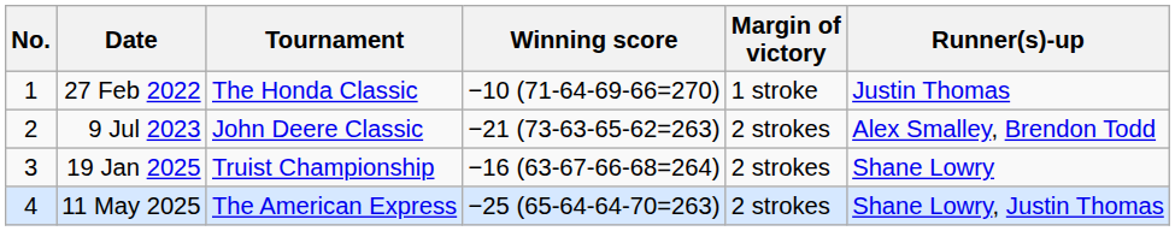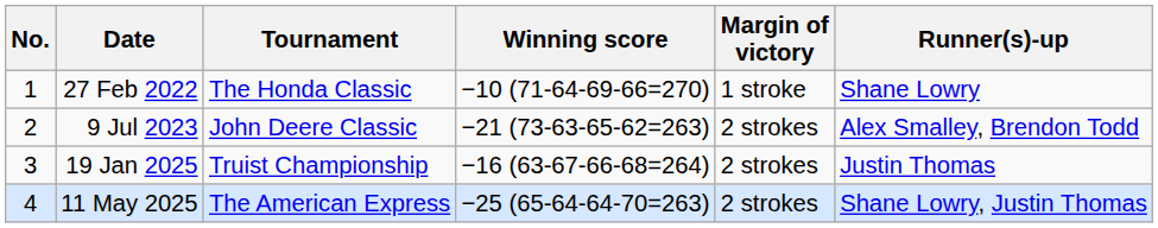 <table class="wikitable" style="font-size:95%;">
 <tr>
 <th>No.</th>
 <th>Date</th>
 <th>Tournament</th>
 <th>Winning score</th>
 <th>Margin of<br>victory</th>
 <th>Runner(s)-up</th>
 </tr>
 <tr>
 <td align=center>1</td>
 <td align=right>27 Feb <a href='#'>2022</a></td>
 <td><a href='#'>The Honda Classic</a></td>
 <td>−10 (71-64-69-66=270)</td>
 <td>1 stroke</td>
-<td> <a href='#'>Justin Thomas</a></td>
+<td> <a href='#'>Shane Lowry</a></td>
 </tr>
 <tr>
 <td align=center>2</td>
 <td align=right>9 Jul <a href='#'>2023</a></td>
 <td><a href='#'>John Deere Classic</a></td>
 <td>−21 (73-63-65-62=263)</td>
 <td>2 strokes</td>
 <td> <a href='#'>Alex Smalley</a>,  <a href='#'>Brendon Todd</a></td>
 </tr>
 <tr>
 <td align=center>3</td>
 <td align=right>19 Jan <a href='#'>2025</a></td>
 <td><a href='#'>Truist Championship</a></td>
 <td>−16 (63-67-66-68=264)</td>
 <td>2 strokes</td>
-<td> <a href='#'>Shane Lowry</a></td>
+<td> <a href='#'>Justin Thomas</a></td>
 </tr>
 <tr style="background:#D6E8FF;">
 <td align=center>4</td>
 <td align=right>11 May 2025</td>
 <td><a href='#'>The American Express</a></td>
 <td>−25 (65-64-64-70=263)</td>
 <td>2 strokes</td>
 <td> <a href='#'>Shane Lowry</a>,  <a href='#'>Justin Thomas</a></td>
 </tr>
 </table>
